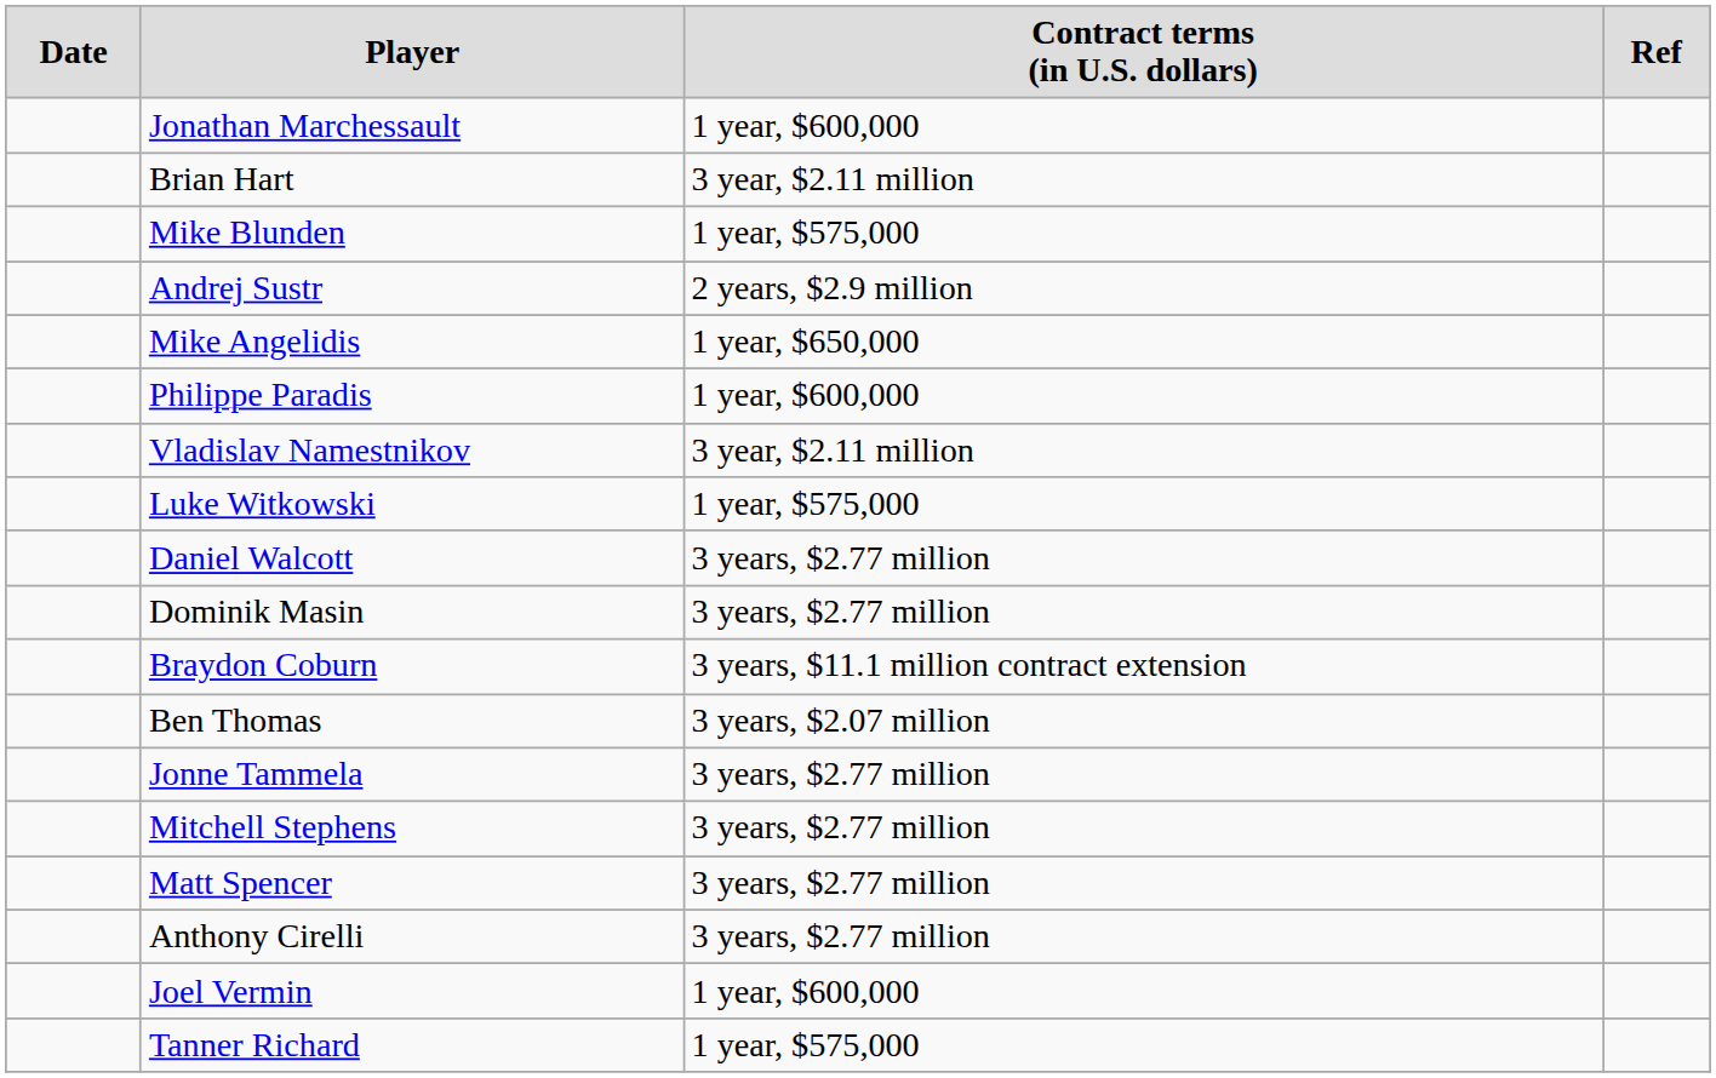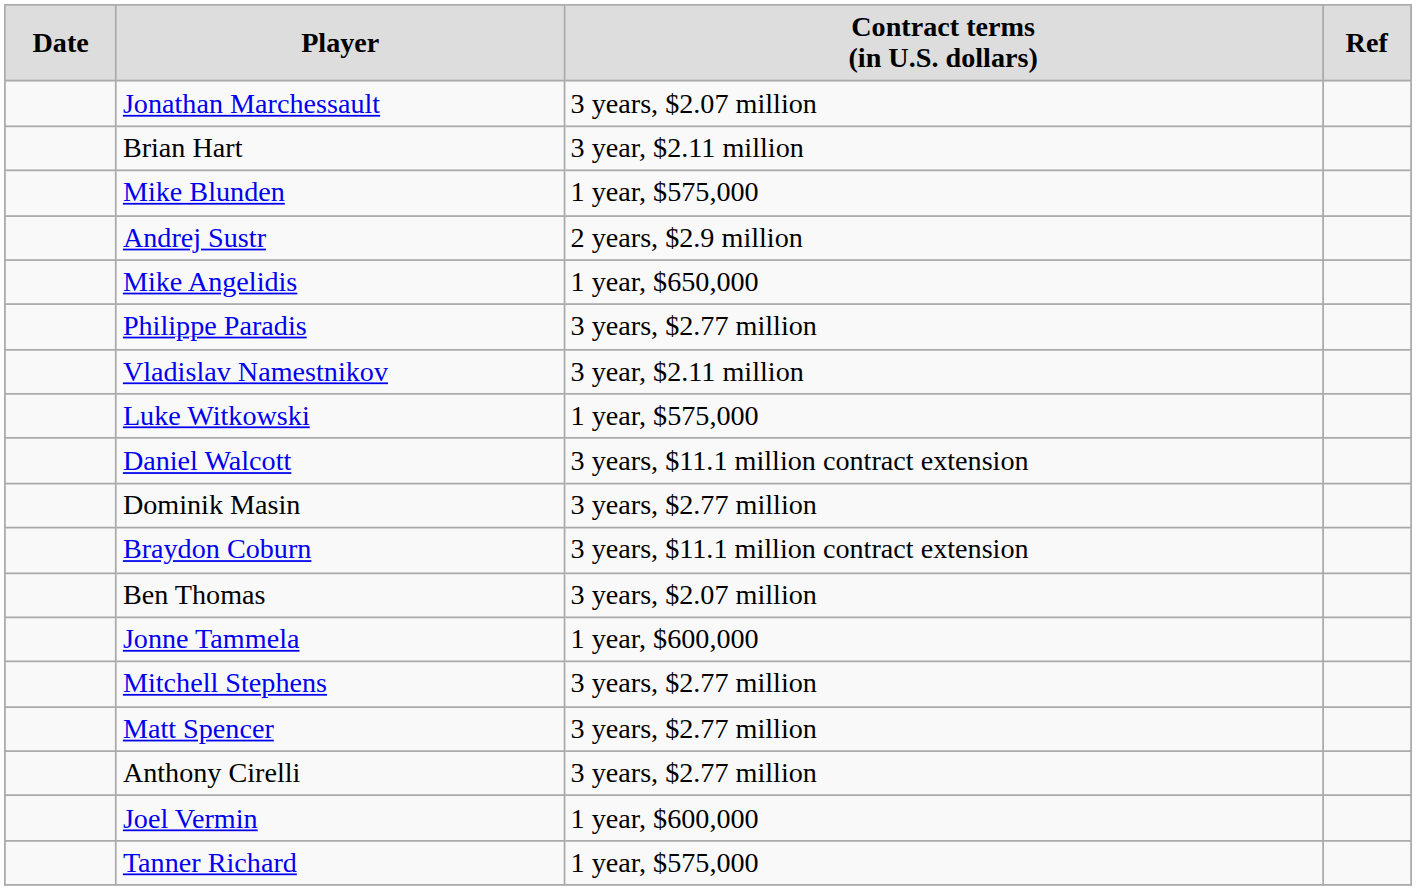 <table class="wikitable" style="border-collapse: collapse; width: 50em; padding: 3;">
 <tr align="center" bgcolor="#dddddd">
 <td><strong>Date</strong></td>
 <td><strong>Player</strong></td>
 <td><strong>Contract terms</strong><br><strong>(in U.S. dollars)</strong></td>
 <td><strong>Ref</strong></td>
 </tr>
 <tr>
 <td></td>
 <td><a href='#'>Jonathan Marchessault</a></td>
-<td>1 year, $600,000</td>
+<td>3 years, $2.07 million</td>
 <td></td>
 </tr>
 <tr>
 <td></td>
 <td>Brian Hart</td>
 <td>3 year, $2.11 million</td>
 <td></td>
 </tr>
 <tr>
 <td></td>
 <td><a href='#'>Mike Blunden</a></td>
 <td>1 year, $575,000</td>
 <td></td>
 </tr>
 <tr>
 <td></td>
 <td><a href='#'>Andrej Sustr</a></td>
 <td>2 years, $2.9 million</td>
 <td></td>
 </tr>
 <tr>
 <td></td>
 <td><a href='#'>Mike Angelidis</a></td>
 <td>1 year, $650,000</td>
 <td></td>
 </tr>
 <tr>
 <td></td>
 <td><a href='#'>Philippe Paradis</a></td>
-<td>1 year, $600,000</td>
+<td>3 years, $2.77 million</td>
 <td></td>
 </tr>
 <tr>
 <td></td>
 <td><a href='#'>Vladislav Namestnikov</a></td>
 <td>3 year, $2.11 million</td>
 <td></td>
 </tr>
 <tr>
 <td></td>
 <td><a href='#'>Luke Witkowski</a></td>
 <td>1 year, $575,000</td>
 <td></td>
 </tr>
 <tr>
 <td></td>
 <td><a href='#'>Daniel Walcott</a></td>
-<td>3 years, $2.77 million</td>
+<td>3 years, $11.1 million contract extension</td>
 <td></td>
 </tr>
 <tr>
 <td></td>
 <td>Dominik Masin</td>
 <td>3 years, $2.77 million</td>
 <td></td>
 </tr>
 <tr>
 <td></td>
 <td><a href='#'>Braydon Coburn</a></td>
 <td>3 years, $11.1 million contract extension</td>
 <td></td>
 </tr>
 <tr>
 <td></td>
 <td>Ben Thomas</td>
 <td>3 years, $2.07 million</td>
 <td></td>
 </tr>
 <tr>
 <td></td>
 <td><a href='#'>Jonne Tammela</a></td>
-<td>3 years, $2.77 million</td>
+<td>1 year, $600,000</td>
 <td></td>
 </tr>
 <tr>
 <td></td>
 <td><a href='#'>Mitchell Stephens</a></td>
 <td>3 years, $2.77 million</td>
 <td></td>
 </tr>
 <tr>
 <td></td>
 <td><a href='#'>Matt Spencer</a></td>
 <td>3 years, $2.77 million</td>
 <td></td>
 </tr>
 <tr>
 <td></td>
 <td>Anthony Cirelli</td>
 <td>3 years, $2.77 million</td>
 <td></td>
 </tr>
 <tr>
 <td></td>
 <td><a href='#'>Joel Vermin</a></td>
 <td>1 year, $600,000</td>
 <td></td>
 </tr>
 <tr>
 <td></td>
 <td><a href='#'>Tanner Richard</a></td>
 <td>1 year, $575,000</td>
 <td></td>
 </tr>
 </table>
